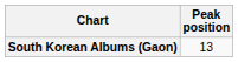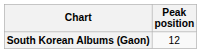 <table class="wikitable plainrowheaders">
 <tr>
 <th>Chart</th>
 <th>Peak<br>position</th>
 </tr>
 <tr>
 <th scope="row">South Korean Albums (Gaon)</th>
-<td align="center">13</td>
+<td align="center">12</td>
 </tr>
 </table>
